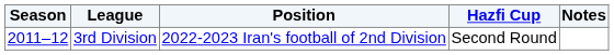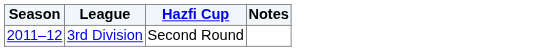 <table border="1" cellpadding="2" style="border-collapse:collapse; text-align:center; font-size:normal;">
 <tr style="background:#f0f6fa;">
 <th>Season</th>
 <th>League</th>
-<th>Position</th>
 <th><a href='#'>Hazfi Cup</a></th>
 <th>Notes</th>
 </tr>
 <tr>
 <td><a href='#'>2011–12</a></td>
 <td><a href='#'>3rd Division</a></td>
-<td><a href='#'>2022-2023 Iran's football of 2nd Division</a></td>
 <td>Second Round</td>
 <td></td>
 </tr>
 </table>
